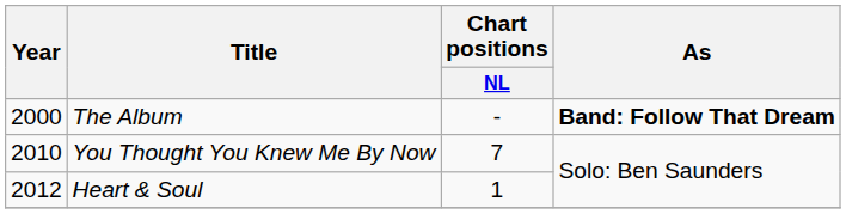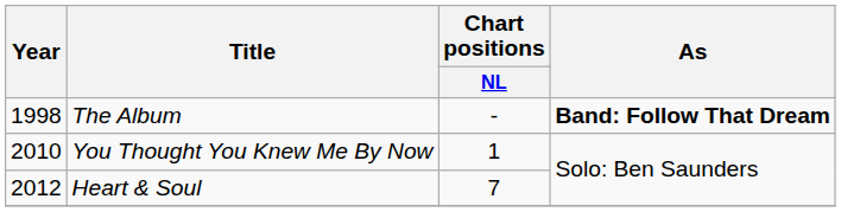 <table class="wikitable">
 <tr>
 <th rowspan="2">Year</th>
 <th rowspan="2">Title</th>
 <th colspan="1">Chart positions</th>
 <th rowspan="2">As</th>
 </tr>
 <tr>
 <th scope="col" style="width:3em;font-size:85%;"><a href='#'>NL</a><br></th>
 </tr>
 <tr>
-<td align="left" rowspan="1">2000</td>
+<td align="left" rowspan="1">1998</td>
 <td align="left" valign="top"><em>The Album</em></td>
 <td align="center" valign="top">-</td>
 <td align="left" rowspan="1"><strong>Band: Follow That Dream</strong></td>
 </tr>
 <tr>
 <td align="left" rowspan="1">2010</td>
 <td align="left" valign="top"><em>You Thought You Knew Me By Now</em></td>
-<td align="center" valign="top">7</td>
+<td align="center" valign="top">1</td>
 <td align="left" rowspan="2">Solo: Ben Saunders</td>
 </tr>
 <tr>
 <td align="left" rowspan="1">2012</td>
 <td align="left" valign="top"><em>Heart & Soul</em></td>
-<td align="center" valign="top">1</td>
+<td align="center" valign="top">7</td>
 </tr>
 <tr>
 </tr>
 </table>
